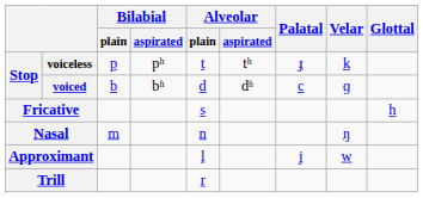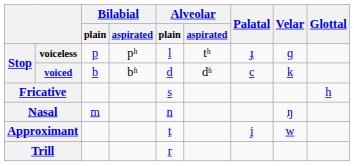 <table class="wikitable" style="text-align:center">
 <tr>
 <th colspan="2" rowspan="2"></th>
 <th colspan="2"><a href='#'>Bilabial</a></th>
 <th colspan="2"><a href='#'>Alveolar</a></th>
 <th rowspan="2"><a href='#'>Palatal</a></th>
 <th rowspan="2"><a href='#'>Velar</a></th>
 <th rowspan="2"><a href='#'>Glottal</a></th>
 </tr>
 <tr>
 <th><small>plain</small></th>
 <th><a href='#'><small>aspirated</small></a></th>
 <th><small>plain</small></th>
 <th><a href='#'><small>aspirated</small></a></th>
 </tr>
 <tr>
 <th rowspan="2"><a href='#'>Stop</a></th>
 <th><small>voiceless</small></th>
 <td><a href='#'>p</a></td>
 <td>pʰ</td>
-<td><a href='#'>t</a></td>
+<td><a href='#'>l</a></td>
 <td>tʰ</td>
 <td><a href='#'>ɟ</a></td>
-<td><a href='#'>k</a></td>
+<td><a href='#'>ɡ</a></td>
 <td></td>
 </tr>
 <tr>
 <th><a href='#'><small>voiced</small></a></th>
 <td><a href='#'>b</a></td>
 <td>bʱ</td>
 <td><a href='#'>d</a></td>
 <td>dʱ</td>
 <td><a href='#'>c</a></td>
-<td><a href='#'>ɡ</a></td>
+<td><a href='#'>k</a></td>
 <td></td>
 </tr>
 <tr>
 <th colspan="2"><a href='#'>Fricative</a></th>
 <td></td>
 <td></td>
 <td><a href='#'>s</a></td>
 <td></td>
 <td></td>
 <td></td>
 <td><a href='#'>h</a></td>
 </tr>
 <tr>
 <th colspan="2"><a href='#'>Nasal</a></th>
 <td><a href='#'>m</a></td>
 <td></td>
 <td><a href='#'>n</a></td>
 <td></td>
 <td></td>
 <td><a href='#'>ŋ</a></td>
 <td></td>
 </tr>
 <tr>
 <th colspan="2"><a href='#'>Approximant</a></th>
 <td></td>
 <td></td>
-<td><a href='#'>l</a></td>
+<td><a href='#'>t</a></td>
 <td></td>
 <td><a href='#'>j</a></td>
 <td><a href='#'>w</a></td>
 <td></td>
 </tr>
 <tr>
 <th colspan="2"><a href='#'>Trill</a></th>
 <td></td>
 <td></td>
 <td><a href='#'>r</a></td>
 <td></td>
 <td></td>
 <td></td>
 <td></td>
 </tr>
 </table>
